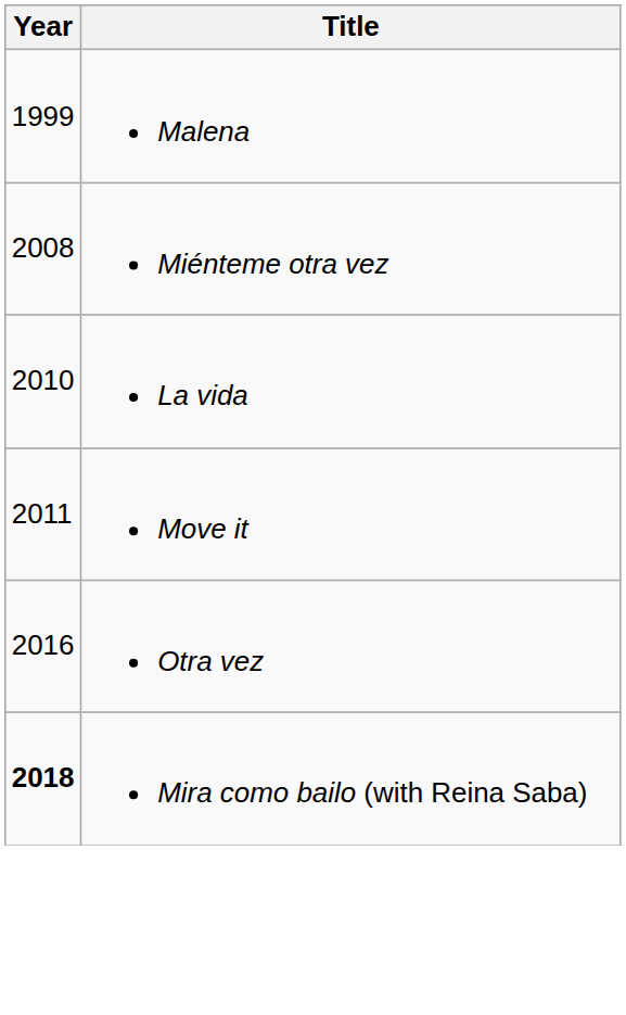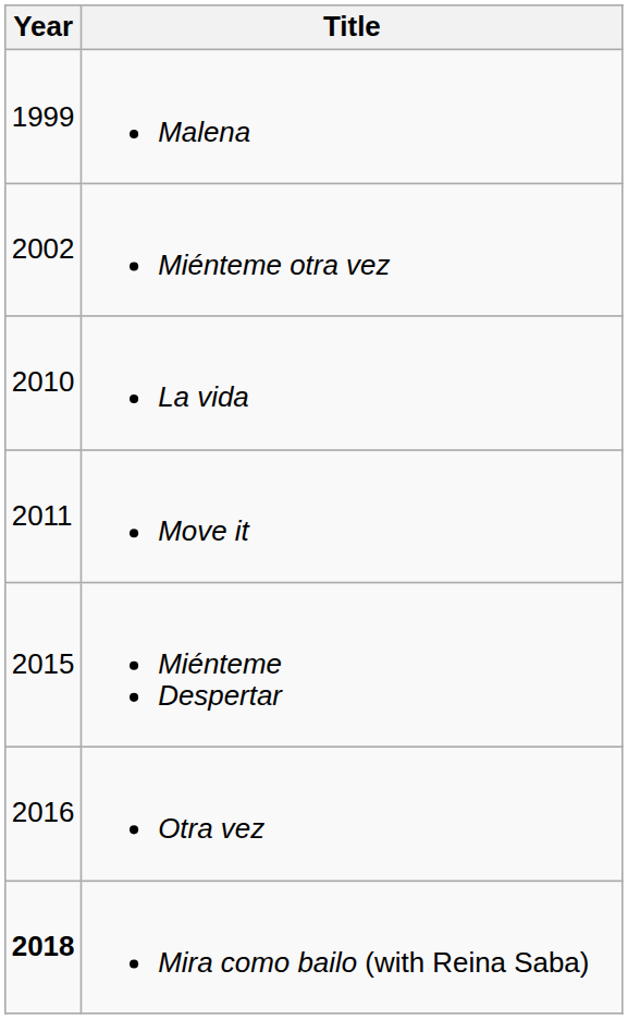 <table class="wikitable">
 <tr>
 <th rowspan="1">Year</th>
 <th rowspan="1" style="width:300px;">Title</th>
 </tr>
 <tr>
 <td>1999</td>
 <td><br><ul><li><em>Malena</em></li></ul></td>
 </tr>
 <tr>
-<td>2008</td>
+<td>2002</td>
 <td><br><ul><li><em>Miénteme otra vez</em></li></ul></td>
 </tr>
 <tr>
 <td>2010</td>
 <td><br><ul><li><em>La vida</em></li></ul></td>
 </tr>
 <tr>
 <td>2011</td>
 <td><br><ul><li><em>Move it</em></li></ul></td>
 </tr>
 <tr>
+<td>2015</td>
+<td><br><ul><li><em>Miénteme</em></li><li><em>Despertar</em></li></ul></td>
+</tr>
+<tr>
 <td>2016</td>
 <td><br><ul><li><em>Otra vez</em></li></ul></td>
 </tr>
 <tr>
 <td><strong>2018</strong></td>
 <td><br><ul><li><em>Mira como bailo</em> (with Reina Saba)</li></ul></td>
 </tr>
 </table>
